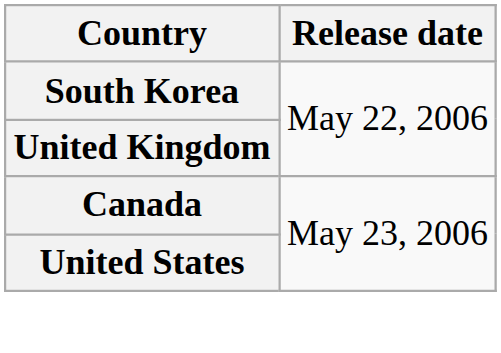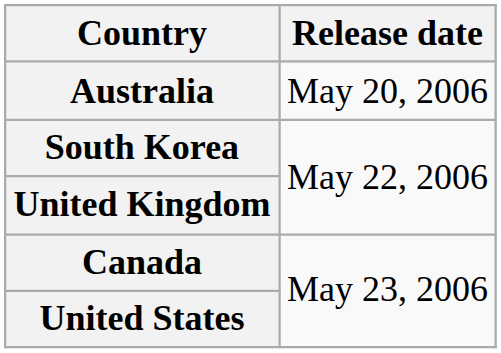 <table class="wikitable plainrowheaders">
 <tr>
 <th>Country</th>
 <th>Release date</th>
+</tr>
+<tr>
+<th scope="row">Australia</th>
+<td>May 20, 2006</td>
 </tr>
 <tr>
 <th scope="row">South Korea</th>
 <td rowspan="2">May 22, 2006</td>
 </tr>
 <tr>
 <th scope="row">United Kingdom</th>
 </tr>
 <tr>
 <th scope="row">Canada</th>
 <td rowspan="2">May 23, 2006</td>
 </tr>
 <tr>
 <th scope="row">United States</th>
 </tr>
 </table>
